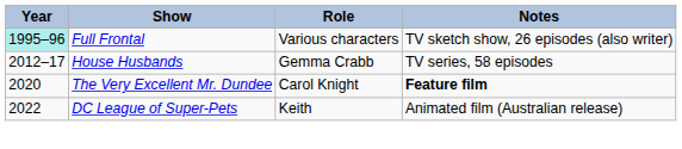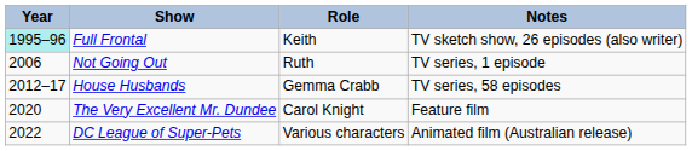 <table class="wikitable">
 <tr>
 <th style="background:#B0C4DE;">Year</th>
 <th style="background:#B0C4DE;">Show</th>
 <th style="background:#B0C4DE;">Role</th>
 <th style="background:#B0C4DE;">Notes</th>
 </tr>
 <tr>
 <td style="background: paleturquoise;">1995–96</td>
 <td><em><a href='#'>Full Frontal</a></em></td>
-<td>Various characters</td>
+<td>Keith</td>
 <td>TV sketch show, 26 episodes (also writer)</td>
+</tr>
+<tr>
+<td>2006</td>
+<td><em><a href='#'>Not Going Out</a></em></td>
+<td>Ruth</td>
+<td>TV series, 1 episode</td>
 </tr>
 <tr>
 <td>2012–17</td>
 <td><em><a href='#'>House Husbands</a></em></td>
 <td>Gemma Crabb</td>
 <td>TV series, 58 episodes</td>
 </tr>
 <tr>
 <td>2020</td>
 <td><em><a href='#'>The Very Excellent Mr. Dundee</a></em></td>
 <td>Carol Knight</td>
-<td><strong>Feature film</strong></td>
+<td>Feature film</td>
 </tr>
 <tr>
 <td>2022</td>
 <td><em><a href='#'>DC League of Super-Pets</a></em></td>
-<td>Keith</td>
+<td>Various characters</td>
 <td>Animated film (Australian release)</td>
 </tr>
 </table>
